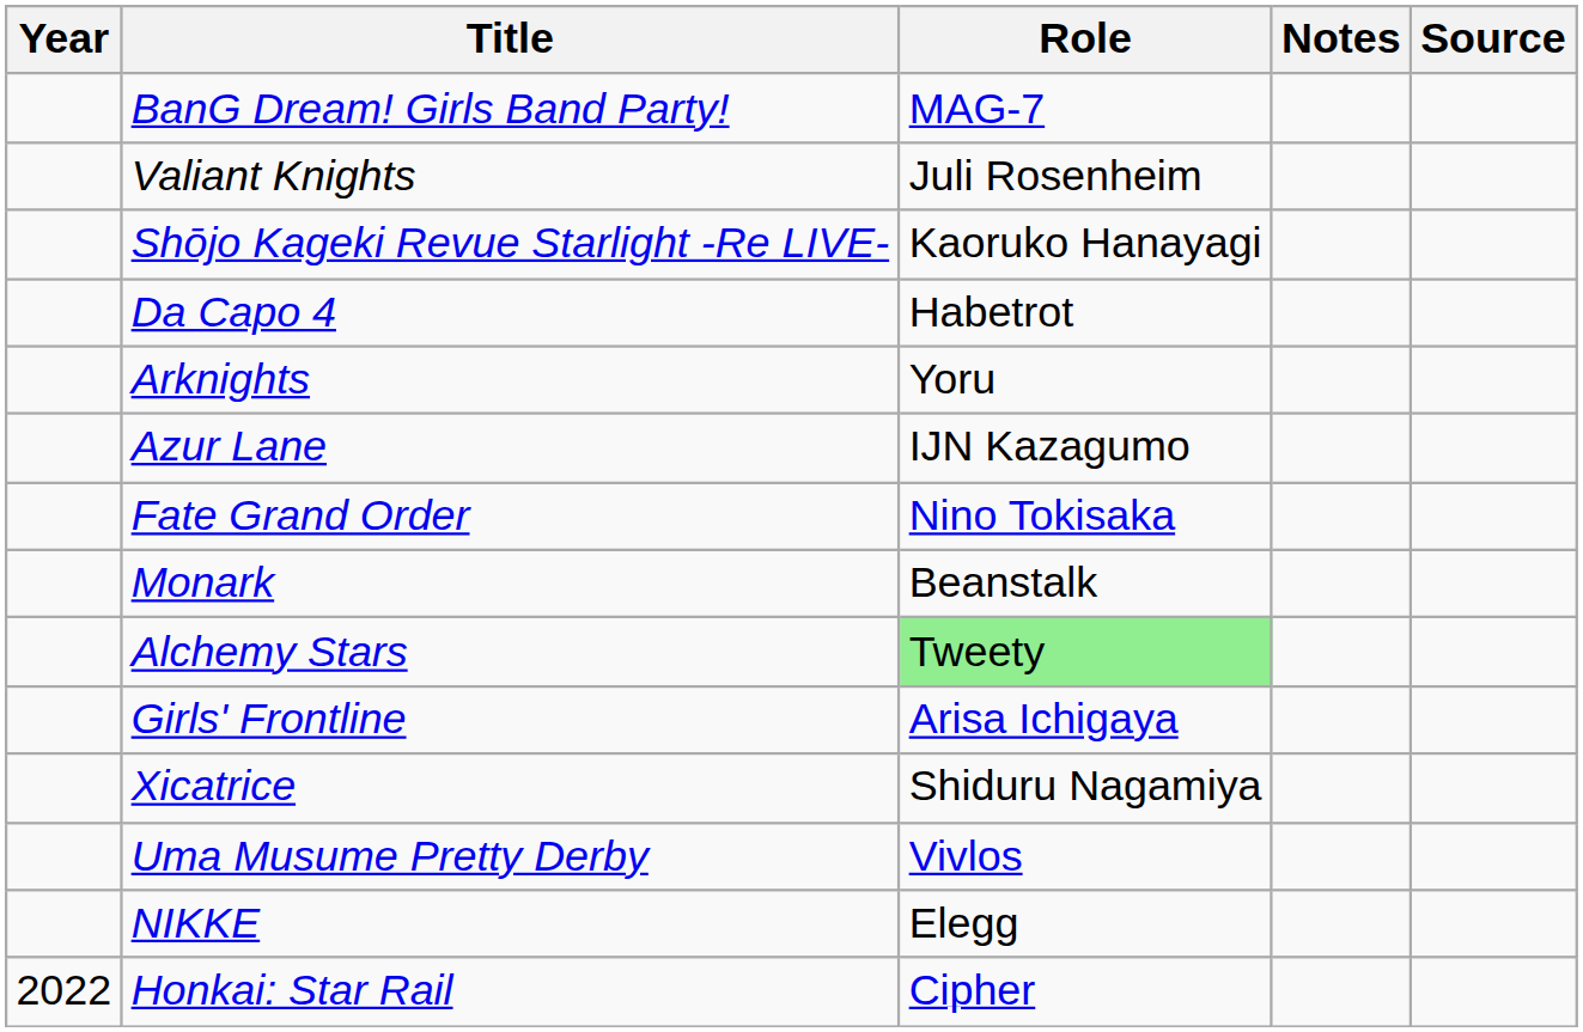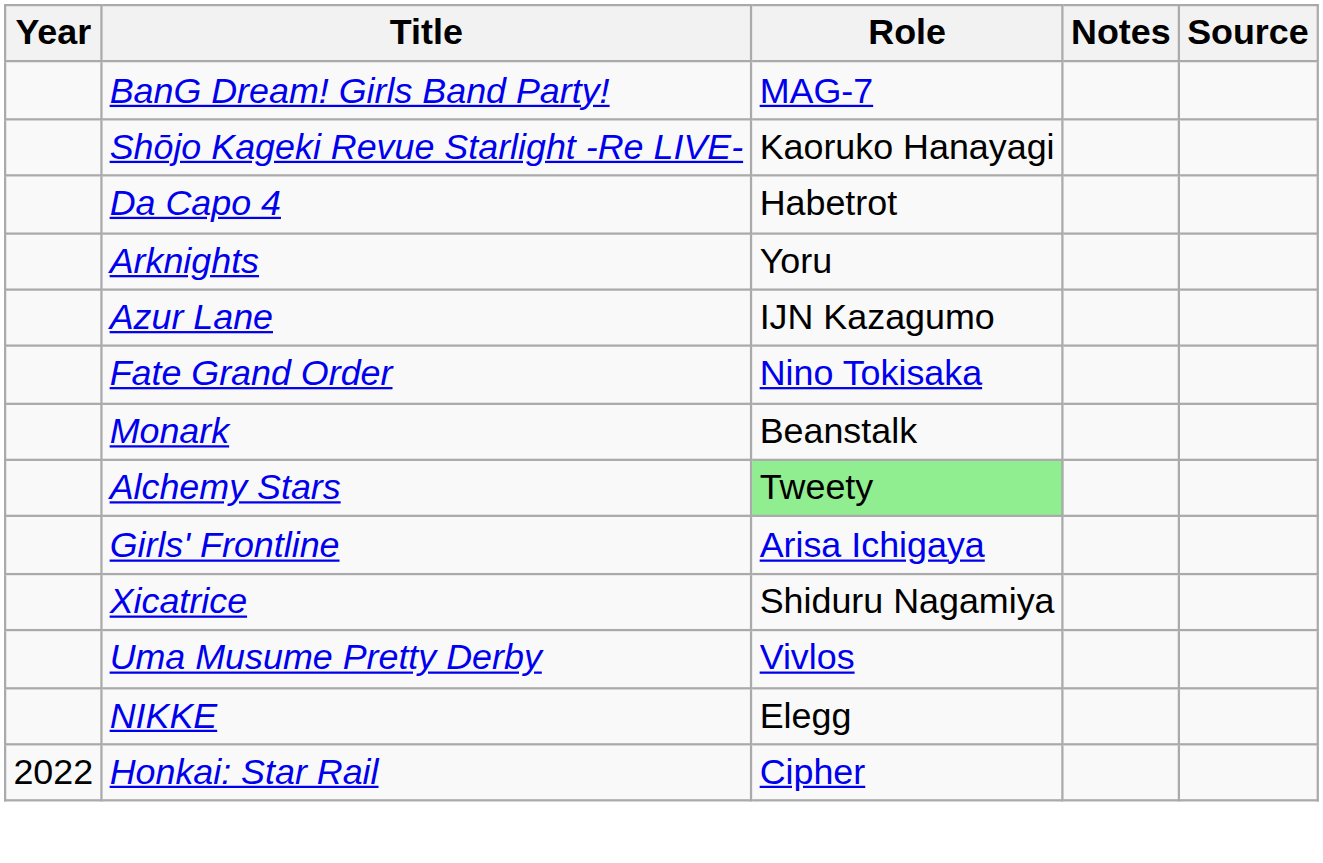 <table class="wikitable sortable plainrowheaders">
 <tr>
 <th>Year</th>
 <th>Title</th>
 <th>Role</th>
 <th class="unsortable">Notes</th>
 <th class="unsortable">Source</th>
 </tr>
 <tr>
 <td></td>
 <td><em><a href='#'>BanG Dream! Girls Band Party!</a></em></td>
 <td><a href='#'>MAG-7</a></td>
-<td></td>
-<td></td>
-</tr>
-<tr>
-<td></td>
-<td><em>Valiant Knights</em></td>
-<td>Juli Rosenheim</td>
 <td></td>
 <td></td>
 </tr>
 <tr>
 <td></td>
 <td><em><a href='#'>Shōjo Kageki Revue Starlight -Re LIVE-</a></em></td>
 <td>Kaoruko Hanayagi</td>
 <td></td>
 <td></td>
 </tr>
 <tr>
 <td></td>
 <td><em><a href='#'>Da Capo 4</a></em></td>
 <td>Habetrot</td>
 <td></td>
 <td></td>
 </tr>
 <tr>
 <td></td>
 <td><em><a href='#'>Arknights</a></em></td>
 <td>Yoru</td>
 <td></td>
 <td></td>
 </tr>
 <tr>
 <td></td>
 <td><em><a href='#'>Azur Lane</a></em></td>
 <td>IJN Kazagumo</td>
 <td></td>
 <td></td>
 </tr>
 <tr>
 <td></td>
 <td><em><a href='#'>Fate Grand Order</a></em></td>
 <td><a href='#'>Nino Tokisaka</a></td>
 <td></td>
 <td></td>
 </tr>
 <tr>
 <td></td>
 <td><em><a href='#'>Monark</a></em></td>
 <td>Beanstalk</td>
 <td></td>
 <td></td>
 </tr>
 <tr>
 <td></td>
 <td><em><a href='#'>Alchemy Stars</a></em></td>
 <td style="background: lightgreen;">Tweety</td>
 <td></td>
 <td></td>
 </tr>
 <tr>
 <td></td>
 <td><em><a href='#'>Girls' Frontline</a></em></td>
 <td><a href='#'>Arisa Ichigaya</a></td>
 <td></td>
 <td></td>
 </tr>
 <tr>
 <td></td>
 <td><em><a href='#'>Xicatrice</a></em></td>
 <td>Shiduru Nagamiya</td>
 <td></td>
 <td></td>
 </tr>
 <tr>
 <td></td>
 <td><em><a href='#'>Uma Musume Pretty Derby</a></em></td>
 <td><a href='#'>Vivlos</a></td>
 <td></td>
 <td></td>
 </tr>
 <tr>
 <td></td>
 <td><em><a href='#'>NIKKE</a></em></td>
 <td>Elegg</td>
 <td></td>
 <td></td>
 </tr>
 <tr>
 <td>2022</td>
 <td><em><a href='#'>Honkai: Star Rail</a></em></td>
 <td><a href='#'>Cipher</a></td>
 <td></td>
 <td></td>
 </tr>
 </table>
